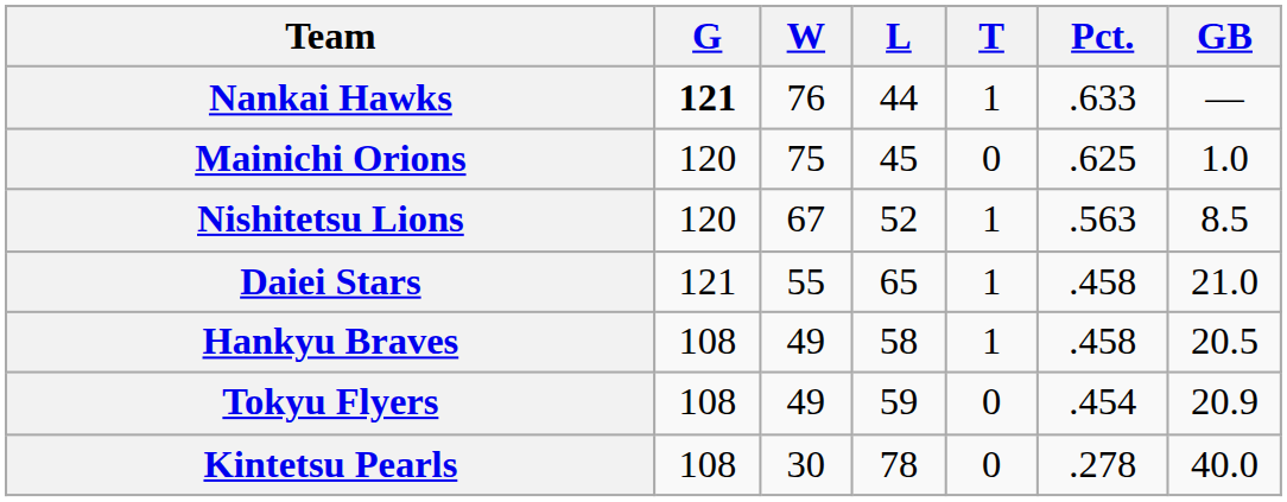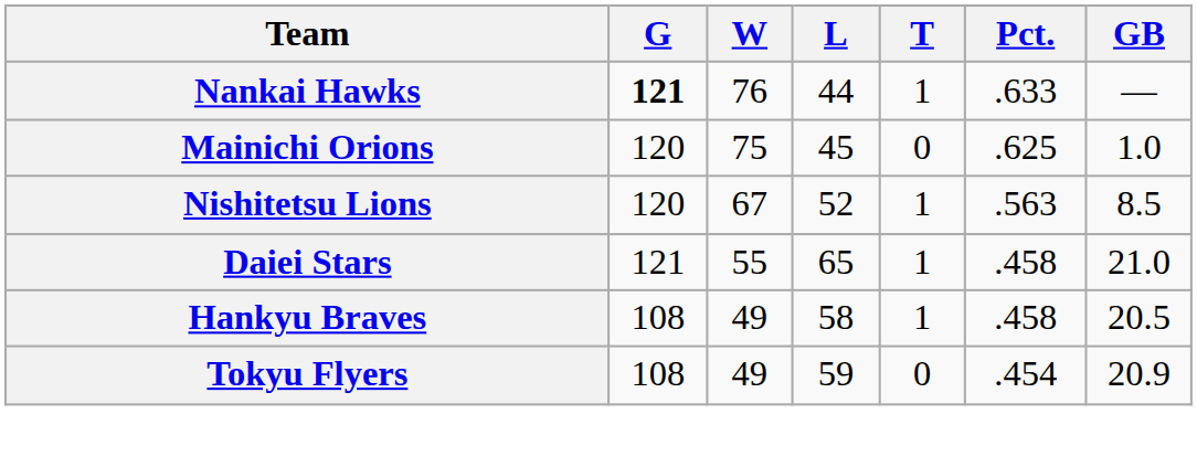 <table class="wikitable plainrowheaders" width="60%" style="text-align:center;">
 <tr>
 <th scope="col" width="35%">Team</th>
 <th scope="col" width="5%"><a href='#'>G</a></th>
 <th scope="col" width="5%"><a href='#'>W</a></th>
 <th scope="col" width="5%"><a href='#'>L</a></th>
 <th scope="col" width="5%"><a href='#'>T</a></th>
 <th scope="col" width="7%"><a href='#'>Pct.</a></th>
 <th scope="col" width="5%"><a href='#'>GB</a></th>
 </tr>
 <tr>
 <th scope="row" style="text-align:center;"><a href='#'>Nankai Hawks</a></th>
 <td><strong>121</strong></td>
 <td>76</td>
 <td>44</td>
 <td>1</td>
 <td>.633</td>
 <td>—</td>
 </tr>
 <tr>
 <th scope="row" style="text-align:center;"><a href='#'>Mainichi Orions</a></th>
 <td>120</td>
 <td>75</td>
 <td>45</td>
 <td>0</td>
 <td>.625</td>
 <td>1.0</td>
 </tr>
 <tr>
 <th scope="row" style="text-align:center;"><a href='#'>Nishitetsu Lions</a></th>
 <td>120</td>
 <td>67</td>
 <td>52</td>
 <td>1</td>
 <td>.563</td>
 <td>8.5</td>
 </tr>
 <tr>
 <th scope="row" style="text-align:center;"><a href='#'>Daiei Stars</a></th>
 <td>121</td>
 <td>55</td>
 <td>65</td>
 <td>1</td>
 <td>.458</td>
 <td>21.0</td>
 </tr>
 <tr>
 <th scope="row" style="text-align:center;"><a href='#'>Hankyu Braves</a></th>
 <td>108</td>
 <td>49</td>
 <td>58</td>
 <td>1</td>
 <td>.458</td>
 <td>20.5</td>
 </tr>
 <tr>
 <th scope="row" style="text-align:center;"><a href='#'>Tokyu Flyers</a></th>
 <td>108</td>
 <td>49</td>
 <td>59</td>
 <td>0</td>
 <td>.454</td>
 <td>20.9</td>
 </tr>
-<tr>
-<th scope="row" style="text-align:center;"><a href='#'>Kintetsu Pearls</a></th>
-<td>108</td>
-<td>30</td>
-<td>78</td>
-<td>0</td>
-<td>.278</td>
-<td>40.0</td>
-</tr>
 </table>
